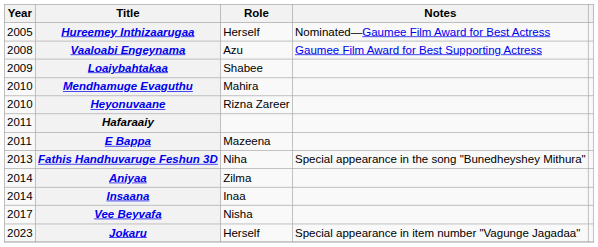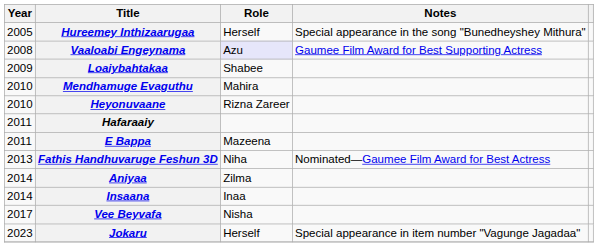 <table class="wikitable sortable plainrowheaders">
 <tr style="background:#ccc; text-align:center;">
 <th scope="col">Year</th>
 <th scope="col">Title</th>
 <th scope="col">Role</th>
 <th scope="col">Notes</th>
 <th scope="col" class="unsortable"></th>
 </tr>
 <tr>
 <td>2005</td>
 <th scope="row"><em><a href='#'>Hureemey Inthizaarugaa</a></em></th>
 <td>Herself</td>
-<td>Nominated—<a href='#'>Gaumee Film Award for Best Actress</a></td>
+<td>Special appearance in the song "Bunedheyshey Mithura"</td>
 <td style="text-align: center;"></td>
 </tr>
 <tr>
 <td>2008</td>
 <th scope="row"><em><a href='#'>Vaaloabi Engeynama</a></em></th>
-<td>Azu</td>
+<td style="background: lavender;">Azu</td>
 <td><a href='#'>Gaumee Film Award for Best Supporting Actress</a></td>
 <td style="text-align: center;"></td>
 </tr>
 <tr>
 <td>2009</td>
 <th scope="row"><em><a href='#'>Loaiybahtakaa</a></em></th>
 <td>Shabee</td>
 <td></td>
 <td style="text-align: center;"></td>
 </tr>
 <tr>
 <td>2010</td>
 <th scope="row"><em><a href='#'>Mendhamuge Evaguthu</a></em></th>
 <td>Mahira</td>
 <td></td>
 <td style="text-align: center;"></td>
 </tr>
 <tr>
 <td>2010</td>
 <th scope="row"><em><a href='#'>Heyonuvaane</a></em></th>
 <td>Rizna Zareer</td>
 <td></td>
 <td style="text-align: center;"></td>
 </tr>
 <tr>
 <td>2011</td>
 <th scope="row"><em>Hafaraaiy</em></th>
 <td></td>
 <td></td>
 <td style="text-align: center;"></td>
 </tr>
 <tr>
 <td>2011</td>
 <th scope="row"><em><a href='#'>E Bappa</a></em></th>
 <td>Mazeena</td>
 <td></td>
 <td style="text-align: center;"></td>
 </tr>
 <tr>
 <td>2013</td>
 <th scope="row"><em><a href='#'>Fathis Handhuvaruge Feshun 3D</a></em></th>
 <td>Niha</td>
-<td>Special appearance in the song "Bunedheyshey Mithura"</td>
+<td>Nominated—<a href='#'>Gaumee Film Award for Best Actress</a></td>
 <td style="text-align: center;"></td>
 </tr>
 <tr>
 <td>2014</td>
 <th scope="row"><em><a href='#'>Aniyaa</a></em></th>
 <td>Zilma</td>
 <td></td>
 <td style="text-align: center;"></td>
 </tr>
 <tr>
 <td>2014</td>
 <th scope="row"><em><a href='#'>Insaana</a></em></th>
 <td>Inaa</td>
 <td></td>
 <td style="text-align: center;"></td>
 </tr>
 <tr>
 <td>2017</td>
 <th scope="row"><em><a href='#'>Vee Beyvafa</a></em></th>
 <td>Nisha</td>
 <td></td>
 <td style="text-align: center;"></td>
 </tr>
 <tr>
 <td>2023</td>
 <th scope="row"><em><a href='#'>Jokaru</a></em></th>
 <td>Herself</td>
 <td>Special appearance in item number "Vagunge Jagadaa"</td>
 <td style="text-align: center;"></td>
 </tr>
 <tr>
 </tr>
 </table>
